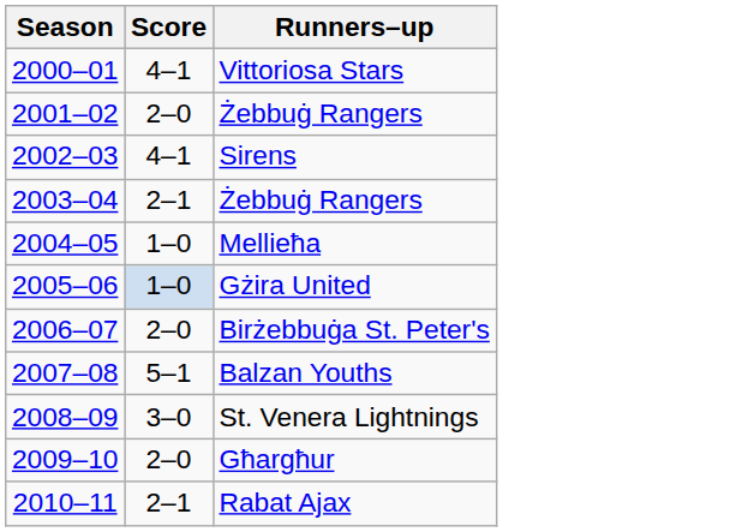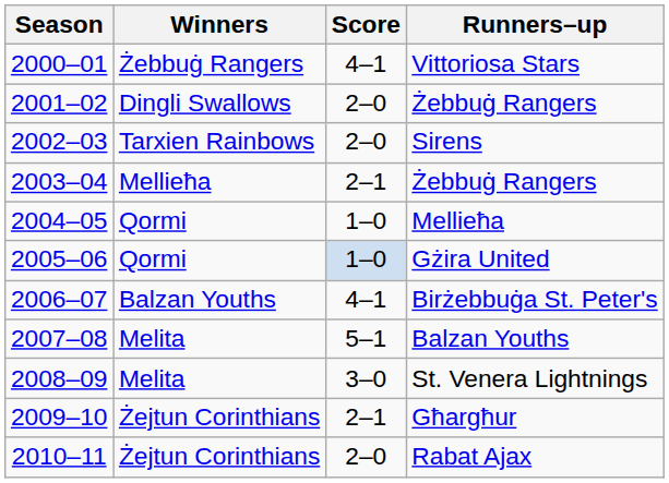 <table class="sortable wikitable plainrowheaders">
 <tr>
 <th scope="col">Season</th>
+<th scope="col">Winners</th>
 <th scope="col">Score</th>
 <th scope="col">Runners–up</th>
 </tr>
 <tr>
 <td align="center"><a href='#'>2000–01</a></td>
+<td><a href='#'>Żebbuġ Rangers</a></td>
 <td align="center">4–1</td>
 <td><a href='#'>Vittoriosa Stars</a></td>
 </tr>
 <tr>
 <td align="center"><a href='#'>2001–02</a></td>
+<td><a href='#'>Dingli Swallows</a></td>
 <td align="center">2–0</td>
 <td><a href='#'>Żebbuġ Rangers</a></td>
 </tr>
 <tr>
 <td align="center"><a href='#'>2002–03</a></td>
-<td align="center">4–1</td>
+<td><a href='#'>Tarxien Rainbows</a></td>
+<td align="center">2–0</td>
 <td><a href='#'>Sirens</a></td>
 </tr>
 <tr>
 <td align="center"><a href='#'>2003–04</a></td>
+<td><a href='#'>Mellieħa</a></td>
 <td align="center">2–1</td>
 <td><a href='#'>Żebbuġ Rangers</a></td>
 </tr>
 <tr>
 <td align="center"><a href='#'>2004–05</a></td>
+<td><a href='#'>Qormi</a></td>
 <td align="center">1–0</td>
 <td><a href='#'>Mellieħa</a></td>
 </tr>
 <tr>
 <td align="center"><a href='#'>2005–06</a></td>
+<td><a href='#'>Qormi</a></td>
 <td align="center" style="background-color:#cedff2">1–0</td>
 <td><a href='#'>Gżira United</a></td>
 </tr>
 <tr>
 <td align="center"><a href='#'>2006–07</a></td>
-<td align="center">2–0</td>
+<td><a href='#'>Balzan Youths</a></td>
+<td align="center">4–1</td>
 <td><a href='#'>Birżebbuġa St. Peter's</a></td>
 </tr>
 <tr>
 <td align="center"><a href='#'>2007–08</a></td>
+<td><a href='#'>Melita</a></td>
 <td align="center">5–1</td>
 <td><a href='#'>Balzan Youths</a></td>
 </tr>
 <tr>
 <td align="center"><a href='#'>2008–09</a></td>
+<td><a href='#'>Melita</a></td>
 <td align="center">3–0</td>
 <td>St. Venera Lightnings</td>
 </tr>
 <tr>
 <td align="center"><a href='#'>2009–10</a></td>
-<td align="center">2–0</td>
+<td><a href='#'>Żejtun Corinthians</a></td>
+<td align="center">2–1</td>
 <td><a href='#'>Għargħur</a></td>
 </tr>
 <tr>
 <td align="center"><a href='#'>2010–11</a></td>
-<td align="center">2–1</td>
+<td><a href='#'>Żejtun Corinthians</a></td>
+<td align="center">2–0</td>
 <td><a href='#'>Rabat Ajax</a></td>
 </tr>
 </table>
